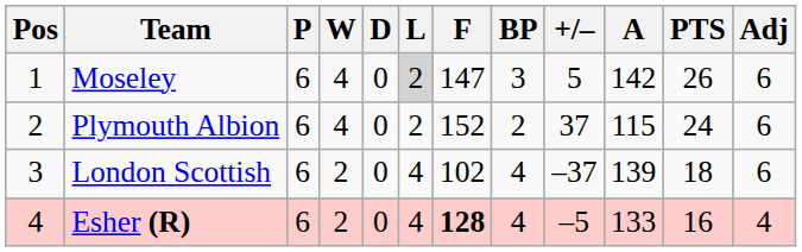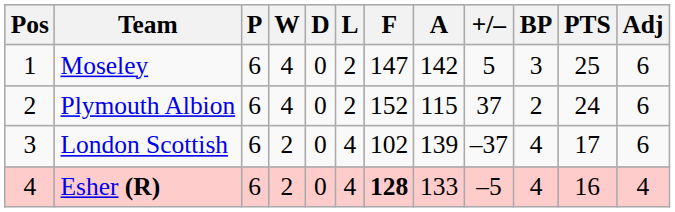 <table class="wikitable" style="text-align:center;">
 <tr>
 <th>Pos</th>
 <th>Team</th>
 <th>P</th>
 <th>W</th>
 <th>D</th>
 <th>L</th>
 <th>F</th>
+<th>A</th>
+<th>+/–</th>
 <th>BP</th>
-<th>+/–</th>
-<th>A</th>
 <th>PTS</th>
 <th>Adj</th>
 </tr>
 <tr>
 <td>1</td>
 <td style="text-align:left"><a href='#'>Moseley</a></td>
 <td>6</td>
 <td>4</td>
 <td>0</td>
-<td style="background: lightgrey;">2</td>
+<td>2</td>
 <td>147</td>
+<td>142</td>
+<td>5</td>
 <td>3</td>
-<td>5</td>
-<td>142</td>
-<td>26</td>
+<td>25</td>
 <td>6</td>
 </tr>
 <tr>
 <td>2</td>
 <td style="text-align:left"><a href='#'>Plymouth Albion</a></td>
 <td>6</td>
 <td>4</td>
 <td>0</td>
 <td>2</td>
 <td>152</td>
+<td>115</td>
+<td>37</td>
 <td>2</td>
-<td>37</td>
-<td>115</td>
 <td>24</td>
 <td>6</td>
 </tr>
 <tr>
 <td>3</td>
 <td style="text-align:left"><a href='#'>London Scottish</a></td>
 <td>6</td>
 <td>2</td>
 <td>0</td>
 <td>4</td>
 <td>102</td>
+<td>139</td>
+<td>–37</td>
 <td>4</td>
-<td>–37</td>
-<td>139</td>
-<td>18</td>
+<td>17</td>
 <td>6</td>
 </tr>
 <tr bgcolor=#ffcccc>
 <td>4</td>
 <td style="text-align:left"><a href='#'>Esher</a> <strong>(R)</strong></td>
 <td>6</td>
 <td>2</td>
 <td>0</td>
 <td>4</td>
 <td><strong>128</strong></td>
+<td>133</td>
+<td>–5</td>
 <td>4</td>
-<td>–5</td>
-<td>133</td>
 <td>16</td>
 <td>4</td>
 </tr>
 </table>
